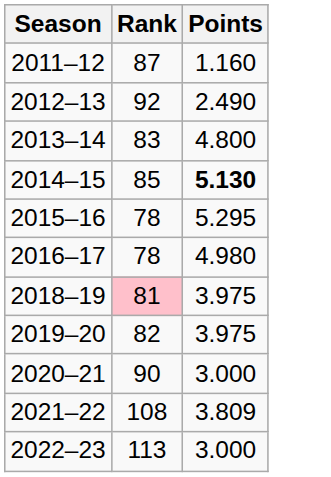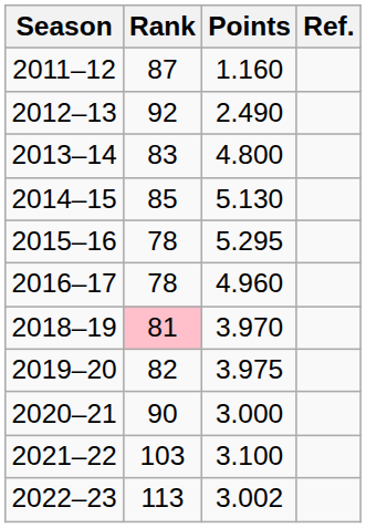 <table class="wikitable plainrowheaders sortable" style="text-align:center">
 <tr>
 <th>Season</th>
 <th>Rank</th>
 <th>Points</th>
+<th>Ref.</th>
 </tr>
 <tr>
 <td>2011–12</td>
 <td>87 </td>
 <td>1.160</td>
+<td></td>
 </tr>
 <tr>
 <td>2012–13</td>
 <td>92 </td>
 <td>2.490</td>
+<td></td>
 </tr>
 <tr>
 <td>2013–14</td>
 <td>83 </td>
 <td>4.800</td>
+<td></td>
 </tr>
 <tr>
 <td>2014–15</td>
 <td>85 </td>
-<td><strong>5.130</strong></td>
+<td>5.130</td>
+<td></td>
 </tr>
 <tr>
 <td>2015–16</td>
 <td>78 </td>
 <td>5.295</td>
+<td></td>
 </tr>
 <tr>
 <td>2016–17</td>
 <td>78 </td>
-<td>4.980</td>
+<td>4.960</td>
+<td></td>
 </tr>
 <tr>
 <td>2018–19</td>
 <td style="background: pink;">81 </td>
-<td>3.975</td>
+<td>3.970</td>
+<td></td>
 </tr>
 <tr>
 <td>2019–20</td>
 <td>82 </td>
 <td>3.975</td>
+<td></td>
 </tr>
 <tr>
 <td>2020–21</td>
 <td>90 </td>
 <td>3.000</td>
+<td></td>
 </tr>
 <tr>
 <td>2021–22</td>
-<td>108 </td>
-<td>3.809</td>
+<td>103 </td>
+<td>3.100</td>
+<td></td>
 </tr>
 <tr>
 <td>2022–23</td>
 <td>113 </td>
-<td>3.000</td>
+<td>3.002</td>
+<td></td>
 </tr>
 </table>
